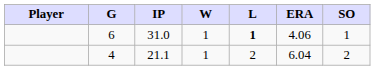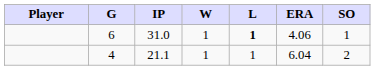 <table class="wikitable sortable">
 <tr>
 <th style="background:#ddf; width:16%;">Player</th>
 <th style="background:#ddf; width:9%;">G</th>
 <th style="background:#ddf; width:9%;">IP</th>
 <th style="background:#ddf; width:9%;">W</th>
 <th style="background:#ddf; width:9%;">L</th>
 <th style="background:#ddf; width:9%;">ERA</th>
 <th style="background:#ddf; width:9%;">SO</th>
 </tr>
 <tr style="text-align:center;">
 <td></td>
 <td>6</td>
 <td>31.0</td>
 <td>1</td>
 <td><strong>1</strong></td>
 <td>4.06</td>
 <td>1</td>
 </tr>
 <tr style="text-align:center;">
 <td></td>
 <td>4</td>
 <td>21.1</td>
 <td>1</td>
-<td>2</td>
+<td>1</td>
 <td>6.04</td>
 <td>2</td>
 </tr>
 </table>
